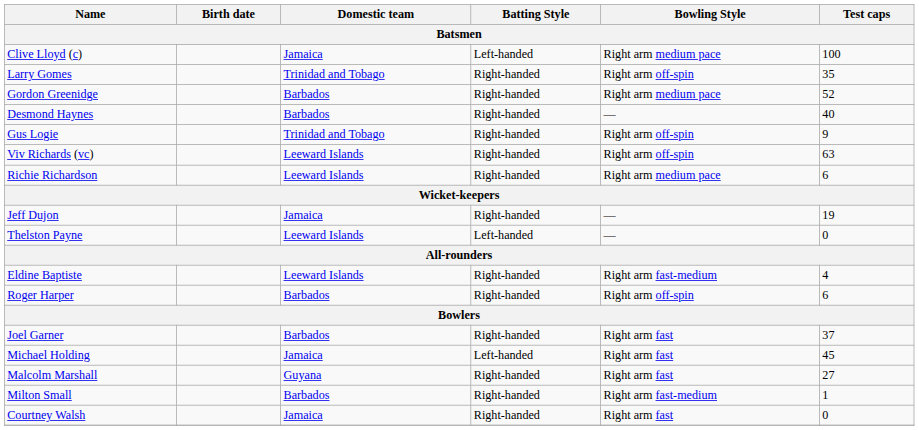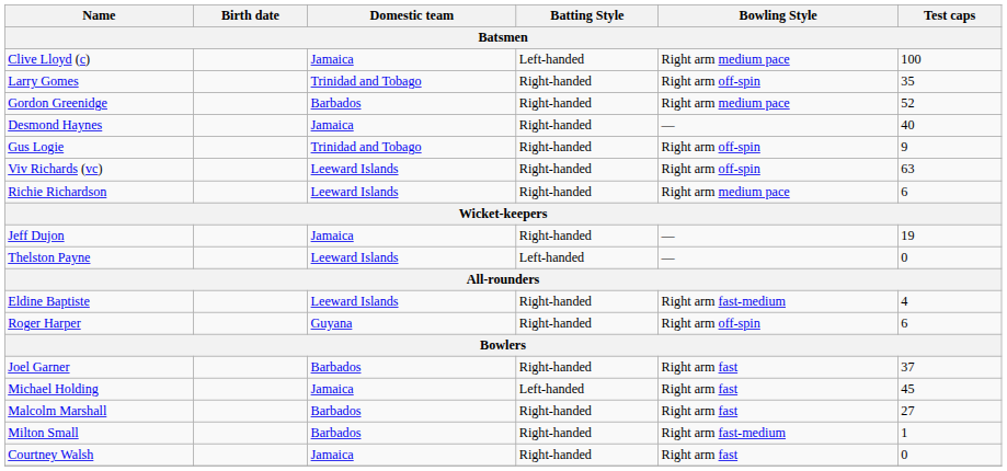 <table class="wikitable"  style="font-size:95%; width:90%;">
 <tr>
 <th>Name</th>
 <th>Birth date</th>
 <th>Domestic team</th>
 <th>Batting Style</th>
 <th>Bowling Style</th>
 <th>Test caps</th>
 </tr>
 <tr>
 <th colspan="6">Batsmen</th>
 </tr>
 <tr>
 <td><a href='#'>Clive Lloyd</a> (<a href='#'>c</a>)</td>
 <td></td>
 <td><a href='#'>Jamaica</a></td>
 <td>Left-handed</td>
 <td>Right arm <a href='#'>medium pace</a></td>
 <td>100</td>
 </tr>
 <tr>
 <td><a href='#'>Larry Gomes</a></td>
 <td></td>
 <td><a href='#'>Trinidad and Tobago</a></td>
 <td>Right-handed</td>
 <td>Right arm <a href='#'>off-spin</a></td>
 <td>35</td>
 </tr>
 <tr>
 <td><a href='#'>Gordon Greenidge</a></td>
 <td></td>
 <td><a href='#'>Barbados</a></td>
 <td>Right-handed</td>
 <td>Right arm <a href='#'>medium pace</a></td>
 <td>52</td>
 </tr>
 <tr>
 <td><a href='#'>Desmond Haynes</a></td>
 <td></td>
-<td><a href='#'>Barbados</a></td>
+<td><a href='#'>Jamaica</a></td>
 <td>Right-handed</td>
 <td>—</td>
 <td>40</td>
 </tr>
 <tr>
 <td><a href='#'>Gus Logie</a></td>
 <td></td>
 <td><a href='#'>Trinidad and Tobago</a></td>
 <td>Right-handed</td>
 <td>Right arm <a href='#'>off-spin</a></td>
 <td>9</td>
 </tr>
 <tr>
 <td><a href='#'>Viv Richards</a> (<a href='#'>vc</a>)</td>
 <td></td>
 <td><a href='#'>Leeward Islands</a></td>
 <td>Right-handed</td>
 <td>Right arm <a href='#'>off-spin</a></td>
 <td>63</td>
 </tr>
 <tr>
 <td><a href='#'>Richie Richardson</a></td>
 <td></td>
 <td><a href='#'>Leeward Islands</a></td>
 <td>Right-handed</td>
 <td>Right arm <a href='#'>medium pace</a></td>
 <td>6</td>
 </tr>
 <tr>
 <th colspan="6">Wicket-keepers</th>
 </tr>
 <tr>
 <td><a href='#'>Jeff Dujon</a></td>
 <td></td>
 <td><a href='#'>Jamaica</a></td>
 <td>Right-handed</td>
 <td>—</td>
 <td>19</td>
 </tr>
 <tr>
 <td><a href='#'>Thelston Payne</a></td>
 <td></td>
 <td><a href='#'>Leeward Islands</a></td>
 <td>Left-handed</td>
 <td>—</td>
 <td>0</td>
 </tr>
 <tr>
 <th colspan="6">All-rounders</th>
 </tr>
 <tr>
 <td><a href='#'>Eldine Baptiste</a></td>
 <td></td>
 <td><a href='#'>Leeward Islands</a></td>
 <td>Right-handed</td>
 <td>Right arm <a href='#'>fast-medium</a></td>
 <td>4</td>
 </tr>
 <tr>
 <td><a href='#'>Roger Harper</a></td>
 <td></td>
-<td><a href='#'>Barbados</a></td>
+<td><a href='#'>Guyana</a></td>
 <td>Right-handed</td>
 <td>Right arm <a href='#'>off-spin</a></td>
 <td>6</td>
 </tr>
 <tr>
 <th colspan="6">Bowlers</th>
 </tr>
 <tr>
 <td><a href='#'>Joel Garner</a></td>
 <td></td>
 <td><a href='#'>Barbados</a></td>
 <td>Right-handed</td>
 <td>Right arm <a href='#'>fast</a></td>
 <td>37</td>
 </tr>
 <tr>
 <td><a href='#'>Michael Holding</a></td>
 <td></td>
 <td><a href='#'>Jamaica</a></td>
 <td>Left-handed</td>
 <td>Right arm <a href='#'>fast</a></td>
 <td>45</td>
 </tr>
 <tr>
 <td><a href='#'>Malcolm Marshall</a></td>
 <td></td>
-<td><a href='#'>Guyana</a></td>
+<td><a href='#'>Barbados</a></td>
 <td>Right-handed</td>
 <td>Right arm <a href='#'>fast</a></td>
 <td>27</td>
 </tr>
 <tr>
 <td><a href='#'>Milton Small</a></td>
 <td></td>
 <td><a href='#'>Barbados</a></td>
 <td>Right-handed</td>
 <td>Right arm <a href='#'>fast-medium</a></td>
 <td>1</td>
 </tr>
 <tr>
 <td><a href='#'>Courtney Walsh</a></td>
 <td></td>
 <td><a href='#'>Jamaica</a></td>
 <td>Right-handed</td>
 <td>Right arm <a href='#'>fast</a></td>
 <td>0</td>
 </tr>
 <tr>
 </tr>
 </table>
